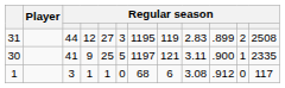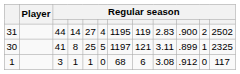 <table class="wikitable plainrowheaders" style="text-align:center;">
 <tr>
 <th scope="col" rowspan="2"></th>
 <th scope="col" rowspan="2">Player</th>
 <th scope=colgroup colspan=10>Regular season</th>
 </tr>
 <tr>
 <th scope="col"></th>
 <th scope="col"></th>
 <th scope="col"></th>
 <th scope="col"></th>
 <th scope="col"></th>
 <th scope="col"></th>
 <th scope="col"></th>
 <th scope="col"></th>
 <th scope="col"></th>
 <th scope="col"></th>
 </tr>
 <tr>
 <td scope="row">31</td>
 <td align="left"></td>
 <td>44</td>
-<td>12</td>
+<td>14</td>
 <td>27</td>
-<td>3</td>
+<td>4</td>
 <td>1195</td>
 <td>119</td>
 <td>2.83</td>
-<td>.899</td>
+<td>.900</td>
 <td>2</td>
-<td>2508</td>
+<td>2502</td>
 </tr>
 <tr>
 <td scope="row">30</td>
 <td align="left"></td>
 <td>41</td>
-<td>9</td>
+<td>8</td>
 <td>25</td>
 <td>5</td>
 <td>1197</td>
 <td>121</td>
 <td>3.11</td>
-<td>.900</td>
+<td>.899</td>
 <td>1</td>
-<td>2335</td>
+<td>2325</td>
 </tr>
 <tr>
 <td scope="row">1</td>
 <td align="left"></td>
 <td>3</td>
 <td>1</td>
 <td>1</td>
 <td>0</td>
 <td>68</td>
 <td>6</td>
 <td>3.08</td>
 <td>.912</td>
 <td>0</td>
 <td>117</td>
 </tr>
 </table>
